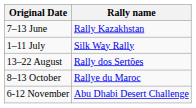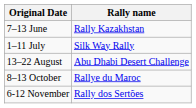 <table class="wikitable" style="font-size: 85%">
 <tr>
 <th>Original Date</th>
 <th>Rally name</th>
 </tr>
 <tr>
 <td>7–13 June</td>
 <td> <a href='#'>Rally Kazakhstan</a></td>
 </tr>
 <tr>
 <td>1–11 July</td>
 <td> <a href='#'>Silk Way Rally</a></td>
 </tr>
 <tr>
 <td>13–22 August</td>
-<td> <a href='#'>Rally dos Sertões</a></td>
+<td> <a href='#'>Abu Dhabi Desert Challenge</a></td>
 </tr>
 <tr>
 <td>8–13 October</td>
 <td> <a href='#'>Rallye du Maroc</a></td>
 </tr>
 <tr>
 <td>6-12 November</td>
-<td> <a href='#'>Abu Dhabi Desert Challenge</a></td>
+<td> <a href='#'>Rally dos Sertões</a></td>
 </tr>
 </table>
